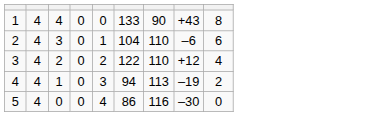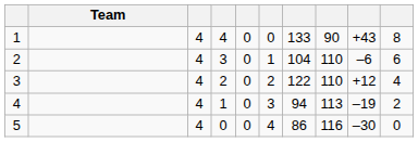 <table class=wikitable style=text-align:center>
 <tr>
 <th width=20 abbr=Position></th>
+<th width=175>Team</th>
 <th width=20 abbr=Played></th>
 <th width=20 abbr=Won></th>
 <th width=20 abbr=Drawn></th>
 <th width=20 abbr=Lost></th>
 <th width=30 abbr=Goal for></th>
 <th width=30 abbr=Goal against></th>
 <th width=30 abbr=Goal difference></th>
 <th width=30 abbr=Points></th>
 </tr>
 <tr>
 <td>1</td>
+<td align=left></td>
 <td>4</td>
 <td>4</td>
 <td>0</td>
 <td>0</td>
 <td>133</td>
 <td>90</td>
 <td>+43</td>
 <td>8</td>
 </tr>
 <tr>
 <td>2</td>
+<td align=left></td>
 <td>4</td>
 <td>3</td>
 <td>0</td>
 <td>1</td>
 <td>104</td>
 <td>110</td>
 <td>–6</td>
 <td>6</td>
 </tr>
 <tr>
 <td>3</td>
+<td align=left></td>
 <td>4</td>
 <td>2</td>
 <td>0</td>
 <td>2</td>
 <td>122</td>
 <td>110</td>
 <td>+12</td>
 <td>4</td>
 </tr>
 <tr>
 <td>4</td>
+<td align=left></td>
 <td>4</td>
 <td>1</td>
 <td>0</td>
 <td>3</td>
 <td>94</td>
 <td>113</td>
 <td>–19</td>
 <td>2</td>
 </tr>
 <tr>
 <td>5</td>
+<td align=left></td>
 <td>4</td>
 <td>0</td>
 <td>0</td>
 <td>4</td>
 <td>86</td>
 <td>116</td>
 <td>–30</td>
 <td>0</td>
 </tr>
 </table>
